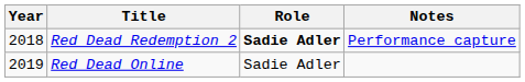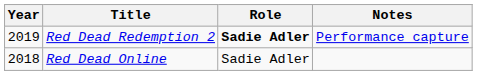 <table class="wikitable">
 <tr>
 <th>Year</th>
 <th>Title</th>
 <th>Role</th>
 <th>Notes</th>
 </tr>
 <tr>
-<td>2018</td>
+<td>2019</td>
 <td><em><a href='#'>Red Dead Redemption 2</a></em></td>
 <td><strong>Sadie Adler</strong></td>
 <td><a href='#'>Performance capture</a></td>
 </tr>
 <tr>
-<td>2019</td>
+<td>2018</td>
 <td><em><a href='#'>Red Dead Online</a></em></td>
 <td>Sadie Adler</td>
 <td></td>
 </tr>
 </table>
